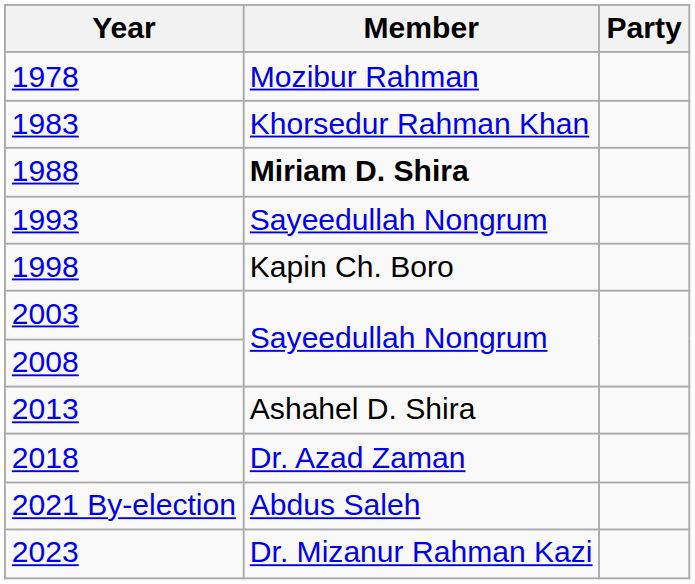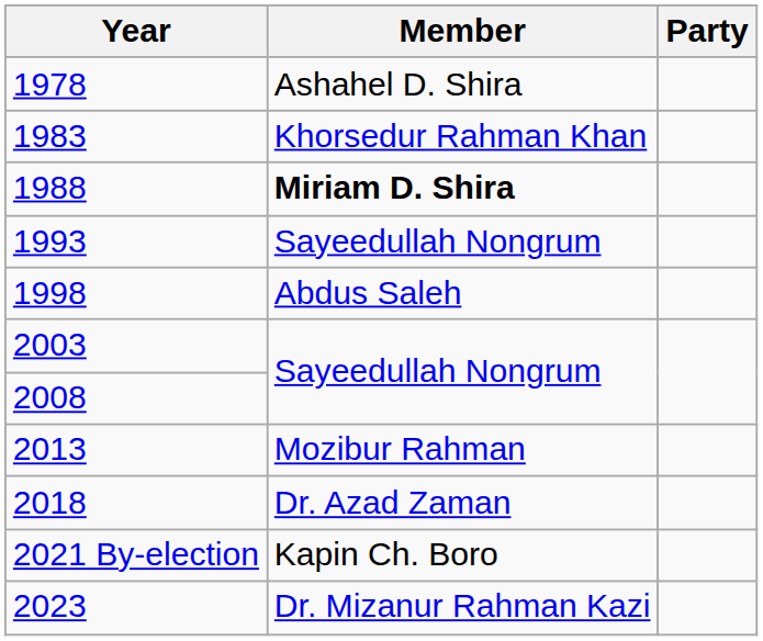 <table class="wikitable sortable">
 <tr>
 <th>Year</th>
 <th>Member</th>
 <th colspan="2">Party</th>
 </tr>
 <tr>
 <td><a href='#'>1978</a></td>
-<td><a href='#'>Mozibur Rahman</a></td>
+<td>Ashahel D. Shira</td>
 <td></td>
 </tr>
 <tr>
 <td><a href='#'>1983</a></td>
 <td><a href='#'>Khorsedur Rahman Khan</a></td>
 <td></td>
 </tr>
 <tr>
 <td><a href='#'>1988</a></td>
 <td><strong>Miriam D. Shira</strong></td>
 <td></td>
 </tr>
 <tr>
 <td><a href='#'>1993</a></td>
 <td><a href='#'>Sayeedullah Nongrum</a></td>
 </tr>
 <tr>
 <td><a href='#'>1998</a></td>
-<td>Kapin Ch. Boro</td>
+<td><a href='#'>Abdus Saleh</a></td>
 <td></td>
 </tr>
 <tr>
 <td><a href='#'>2003</a></td>
 <td rowspan=2><a href='#'>Sayeedullah Nongrum</a></td>
 </tr>
 <tr>
 <td><a href='#'>2008</a></td>
 </tr>
 <tr>
 <td><a href='#'>2013</a></td>
-<td>Ashahel D. Shira</td>
+<td><a href='#'>Mozibur Rahman</a></td>
 <td></td>
 </tr>
 <tr>
 <td><a href='#'>2018</a></td>
 <td><a href='#'>Dr. Azad Zaman</a></td>
 <td></td>
 </tr>
 <tr>
 <td><a href='#'>2021 By-election</a></td>
-<td><a href='#'>Abdus Saleh</a></td>
+<td>Kapin Ch. Boro</td>
 <td></td>
 </tr>
 <tr>
 <td><a href='#'>2023</a></td>
 <td><a href='#'>Dr. Mizanur Rahman Kazi</a></td>
 <td></td>
 </tr>
 </table>
